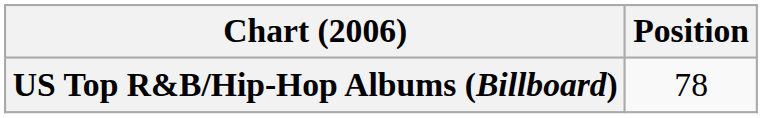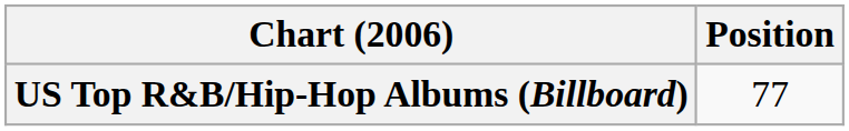 <table class="wikitable plainrowheaders" style="text-align:center">
 <tr>
 <th scope="col">Chart (2006)</th>
 <th scope="col">Position</th>
 </tr>
 <tr>
 <th scope="row">US Top R&B/Hip-Hop Albums (<em>Billboard</em>)</th>
-<td>78</td>
+<td>77</td>
 </tr>
 </table>
